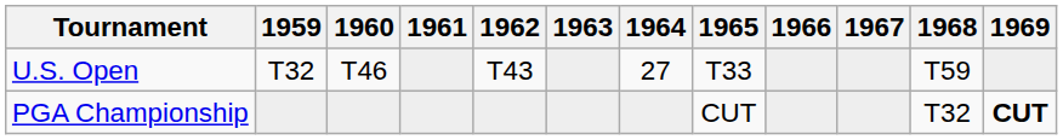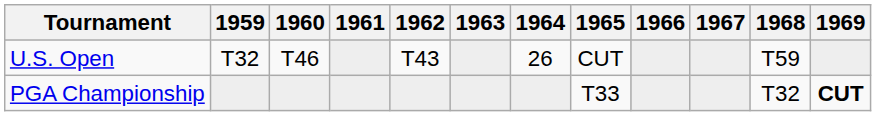 <table class="wikitable" style="font-size:95%;text-align:center;">
 <tr>
 <th>Tournament</th>
 <th>1959</th>
 <th>1960</th>
 <th>1961</th>
 <th>1962</th>
 <th>1963</th>
 <th>1964</th>
 <th>1965</th>
 <th>1966</th>
 <th>1967</th>
 <th>1968</th>
 <th>1969</th>
 </tr>
 <tr>
 <td align=left><a href='#'>U.S. Open</a></td>
 <td>T32</td>
 <td>T46</td>
 <td style="background:#eeeeee;"></td>
 <td>T43</td>
 <td style="background:#eeeeee;"></td>
-<td>27</td>
-<td>T33</td>
+<td>26</td>
+<td>CUT</td>
 <td style="background:#eeeeee;"></td>
 <td style="background:#eeeeee;"></td>
 <td>T59</td>
 <td style="background:#eeeeee;"></td>
 </tr>
 <tr>
 <td align=left><a href='#'>PGA Championship</a></td>
 <td style="background:#eeeeee;"></td>
 <td style="background:#eeeeee;"></td>
 <td style="background:#eeeeee;"></td>
 <td style="background:#eeeeee;"></td>
 <td style="background:#eeeeee;"></td>
 <td style="background:#eeeeee;"></td>
-<td>CUT</td>
+<td>T33</td>
 <td style="background:#eeeeee;"></td>
 <td style="background:#eeeeee;"></td>
 <td>T32</td>
 <td><strong>CUT</strong></td>
 </tr>
 </table>
